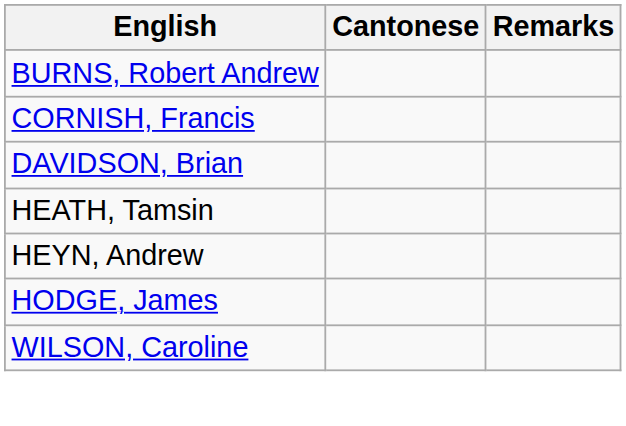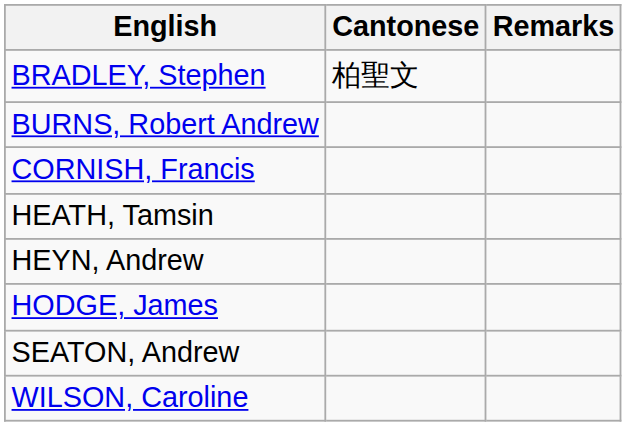 <table class="wikitable sortable">
 <tr>
 <th>English</th>
 <th>Cantonese</th>
 <th>Remarks</th>
+</tr>
+<tr>
+<td><a href='#'>BRADLEY, Stephen</a></td>
+<td>柏聖文</td>
+<td></td>
 </tr>
 <tr>
 <td><a href='#'>BURNS, Robert Andrew</a></td>
 <td></td>
 <td></td>
 </tr>
 <tr>
 <td><a href='#'>CORNISH, Francis</a></td>
-<td></td>
-<td></td>
-</tr>
-<tr>
-<td><a href='#'>DAVIDSON, Brian</a></td>
 <td></td>
 <td></td>
 </tr>
 <tr>
 <td>HEATH, Tamsin</td>
 <td></td>
 <td></td>
 </tr>
 <tr>
 <td>HEYN, Andrew</td>
 <td></td>
 <td></td>
 </tr>
 <tr>
 <td><a href='#'>HODGE, James</a></td>
 <td></td>
 <td></td>
 </tr>
 <tr>
+<td>SEATON, Andrew</td>
+<td></td>
+<td></td>
+</tr>
+<tr>
 <td><a href='#'>WILSON, Caroline</a></td>
 <td></td>
 <td></td>
 </tr>
 </table>
